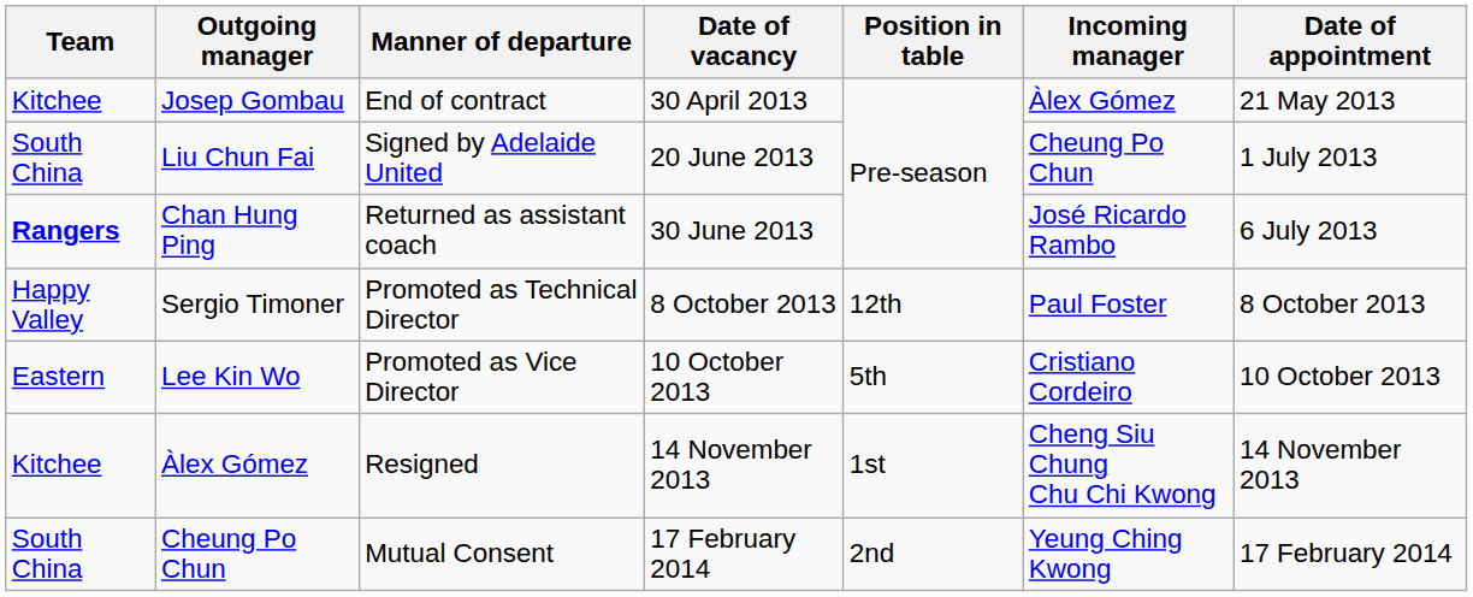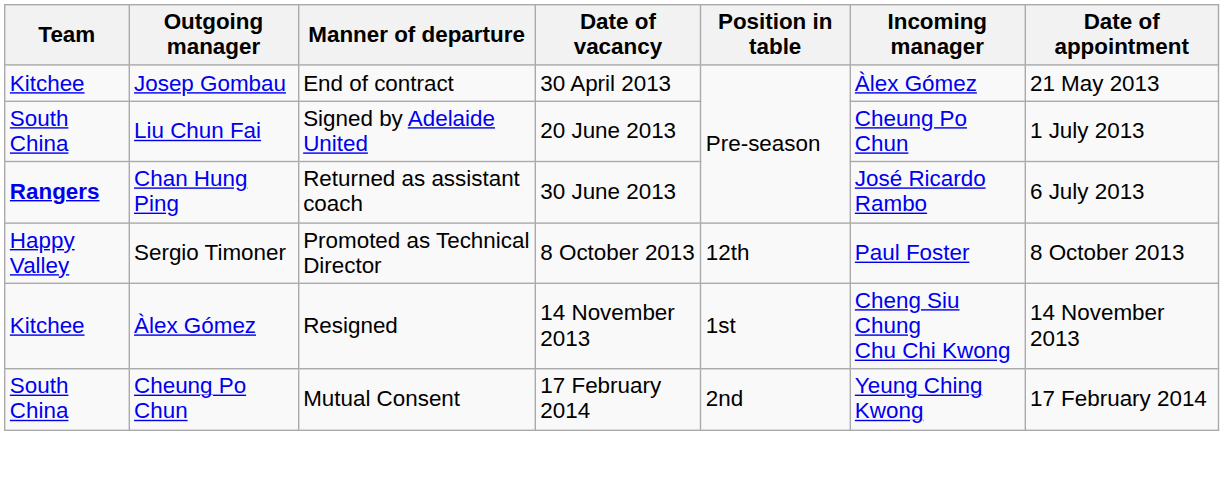 <table class="wikitable">
 <tr>
 <th>Team</th>
 <th>Outgoing manager</th>
 <th>Manner of departure</th>
 <th>Date of vacancy</th>
 <th>Position in table</th>
 <th>Incoming manager</th>
 <th>Date of appointment</th>
 </tr>
 <tr>
 <td><a href='#'>Kitchee</a></td>
 <td><a href='#'>Josep Gombau</a></td>
 <td>End of contract</td>
 <td>30 April 2013</td>
 <td rowspan=3>Pre-season</td>
 <td><a href='#'>Àlex Gómez</a></td>
 <td>21 May 2013</td>
 </tr>
 <tr>
 <td><a href='#'>South China</a></td>
 <td><a href='#'>Liu Chun Fai</a></td>
 <td>Signed by <a href='#'>Adelaide United</a></td>
 <td>20 June 2013</td>
 <td><a href='#'>Cheung Po Chun</a></td>
 <td>1 July 2013</td>
 </tr>
 <tr>
 <td><strong><a href='#'>Rangers</a></strong></td>
 <td><a href='#'>Chan Hung Ping</a></td>
 <td>Returned as assistant coach</td>
 <td>30 June 2013</td>
 <td><a href='#'>José Ricardo Rambo</a></td>
 <td>6 July 2013</td>
 </tr>
 <tr>
 <td><a href='#'>Happy Valley</a></td>
 <td>Sergio Timoner</td>
 <td>Promoted as Technical Director</td>
 <td>8 October 2013</td>
 <td>12th</td>
 <td><a href='#'>Paul Foster</a></td>
 <td>8 October 2013</td>
 </tr>
 <tr>
-<td><a href='#'>Eastern</a></td>
-<td><a href='#'>Lee Kin Wo</a></td>
-<td>Promoted as Vice Director</td>
-<td>10 October 2013</td>
-<td>5th</td>
-<td><a href='#'>Cristiano Cordeiro</a></td>
-<td>10 October 2013</td>
-</tr>
-<tr>
 <td><a href='#'>Kitchee</a></td>
 <td><a href='#'>Àlex Gómez</a></td>
 <td>Resigned</td>
 <td>14 November 2013</td>
 <td>1st</td>
 <td><a href='#'>Cheng Siu Chung</a><br><a href='#'>Chu Chi Kwong</a></td>
 <td>14 November 2013</td>
 </tr>
 <tr>
 <td><a href='#'>South China</a></td>
 <td><a href='#'>Cheung Po Chun</a></td>
 <td>Mutual Consent</td>
 <td>17 February 2014</td>
 <td>2nd</td>
 <td><a href='#'>Yeung Ching Kwong</a></td>
 <td>17 February 2014</td>
 </tr>
 </table>
